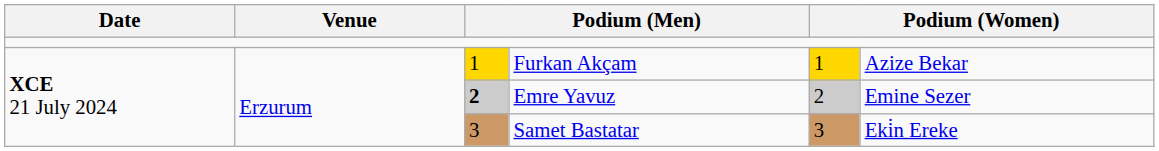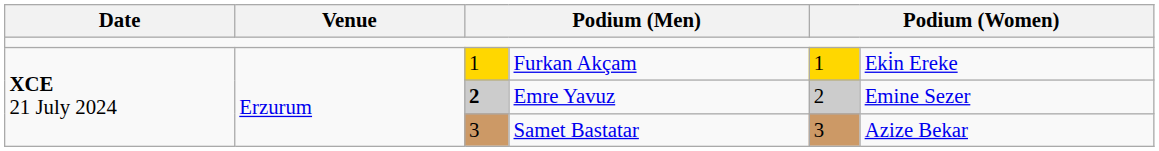 <table class="wikitable" width=70%>
 <tr>
 <th>Date</th>
 <th width=20%>Venue</th>
 <th colspan=2 width=30%>Podium (Men)</th>
 <th colspan=2 width=30%>Podium (Women)</th>
 </tr>
 <tr>
 <td colspan=6></td>
 </tr>
 <tr>
 <td rowspan=3><strong>XCE</strong> <br> 21 July 2024</td>
 <td rowspan=3><br><a href='#'>Erzurum</a></td>
 <td bgcolor=FFD700>1</td>
 <td><a href='#'>Furkan Akçam</a></td>
 <td bgcolor=FFD700>1</td>
-<td><a href='#'>Azize Bekar</a></td>
+<td><a href='#'>Eki̇n Ereke</a></td>
 </tr>
 <tr>
 <td bgcolor=CCCCCC><strong>2</strong></td>
 <td><a href='#'>Emre Yavuz</a></td>
 <td bgcolor=CCCCCC>2</td>
 <td><a href='#'>Emine Sezer</a></td>
 </tr>
 <tr>
 <td bgcolor=CC9966>3</td>
 <td><a href='#'>Samet Bastatar</a></td>
 <td bgcolor=CC9966>3</td>
-<td><a href='#'>Eki̇n Ereke</a></td>
+<td><a href='#'>Azize Bekar</a></td>
 </tr>
 </table>
